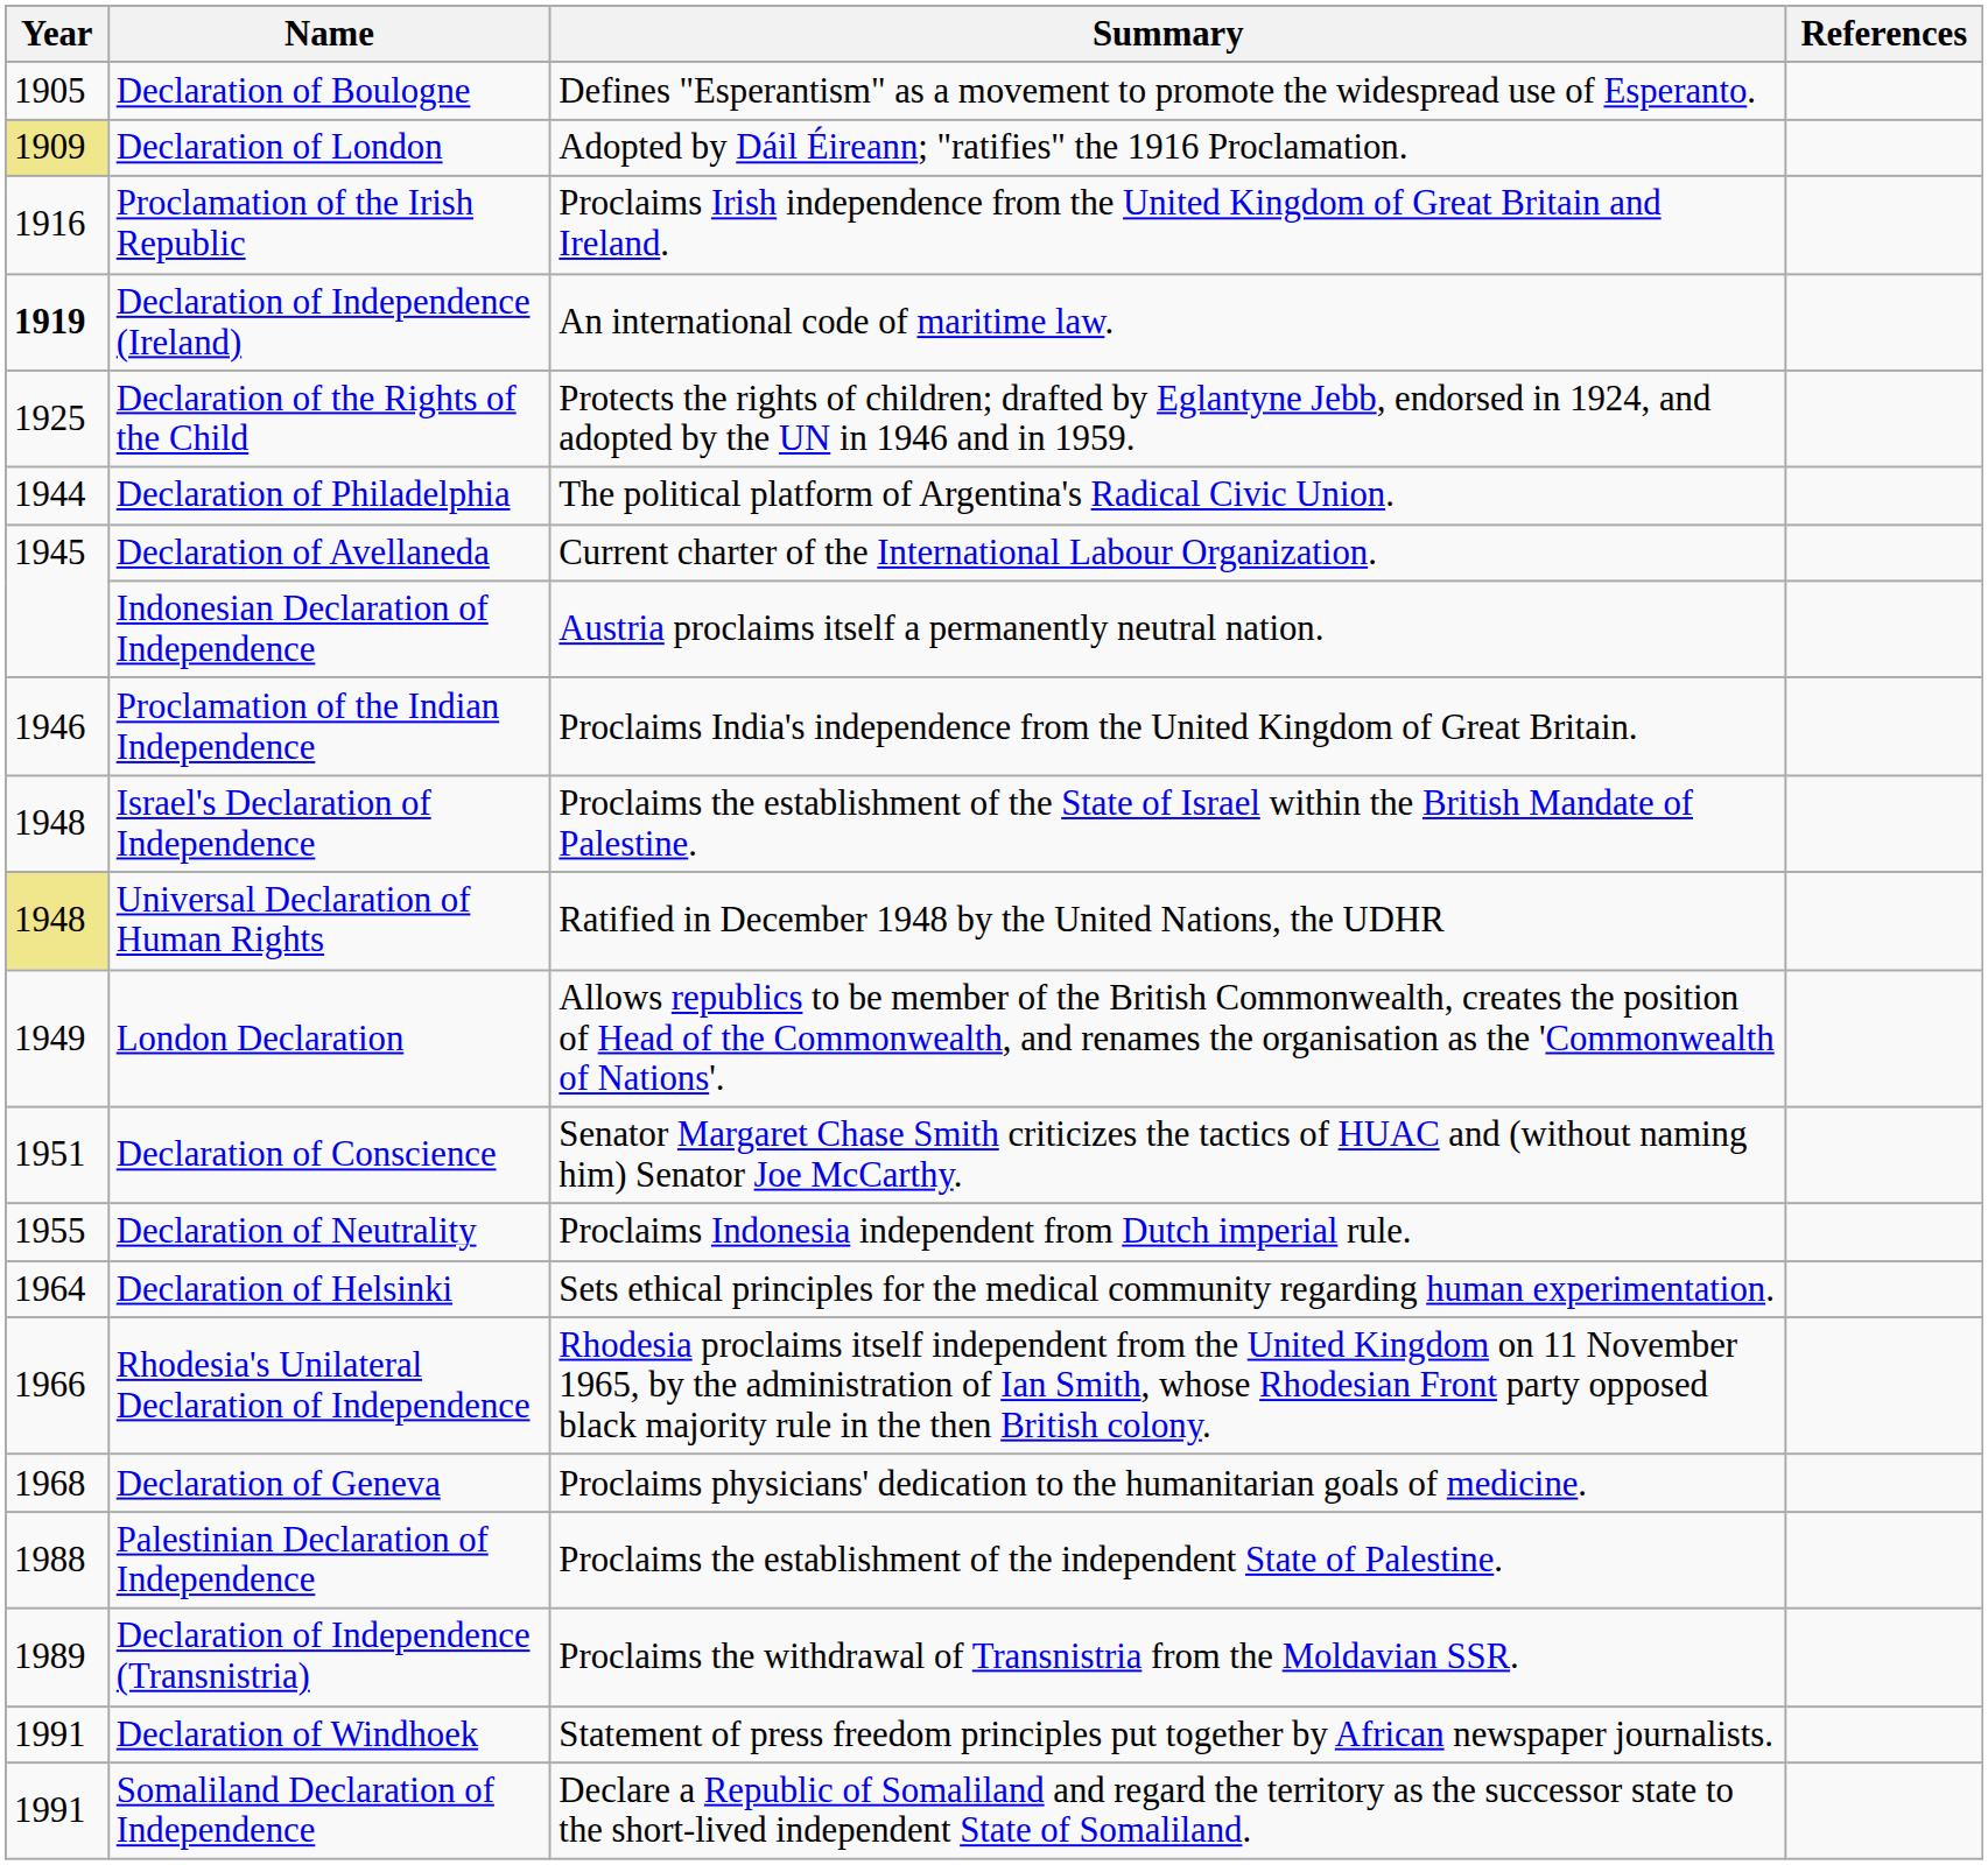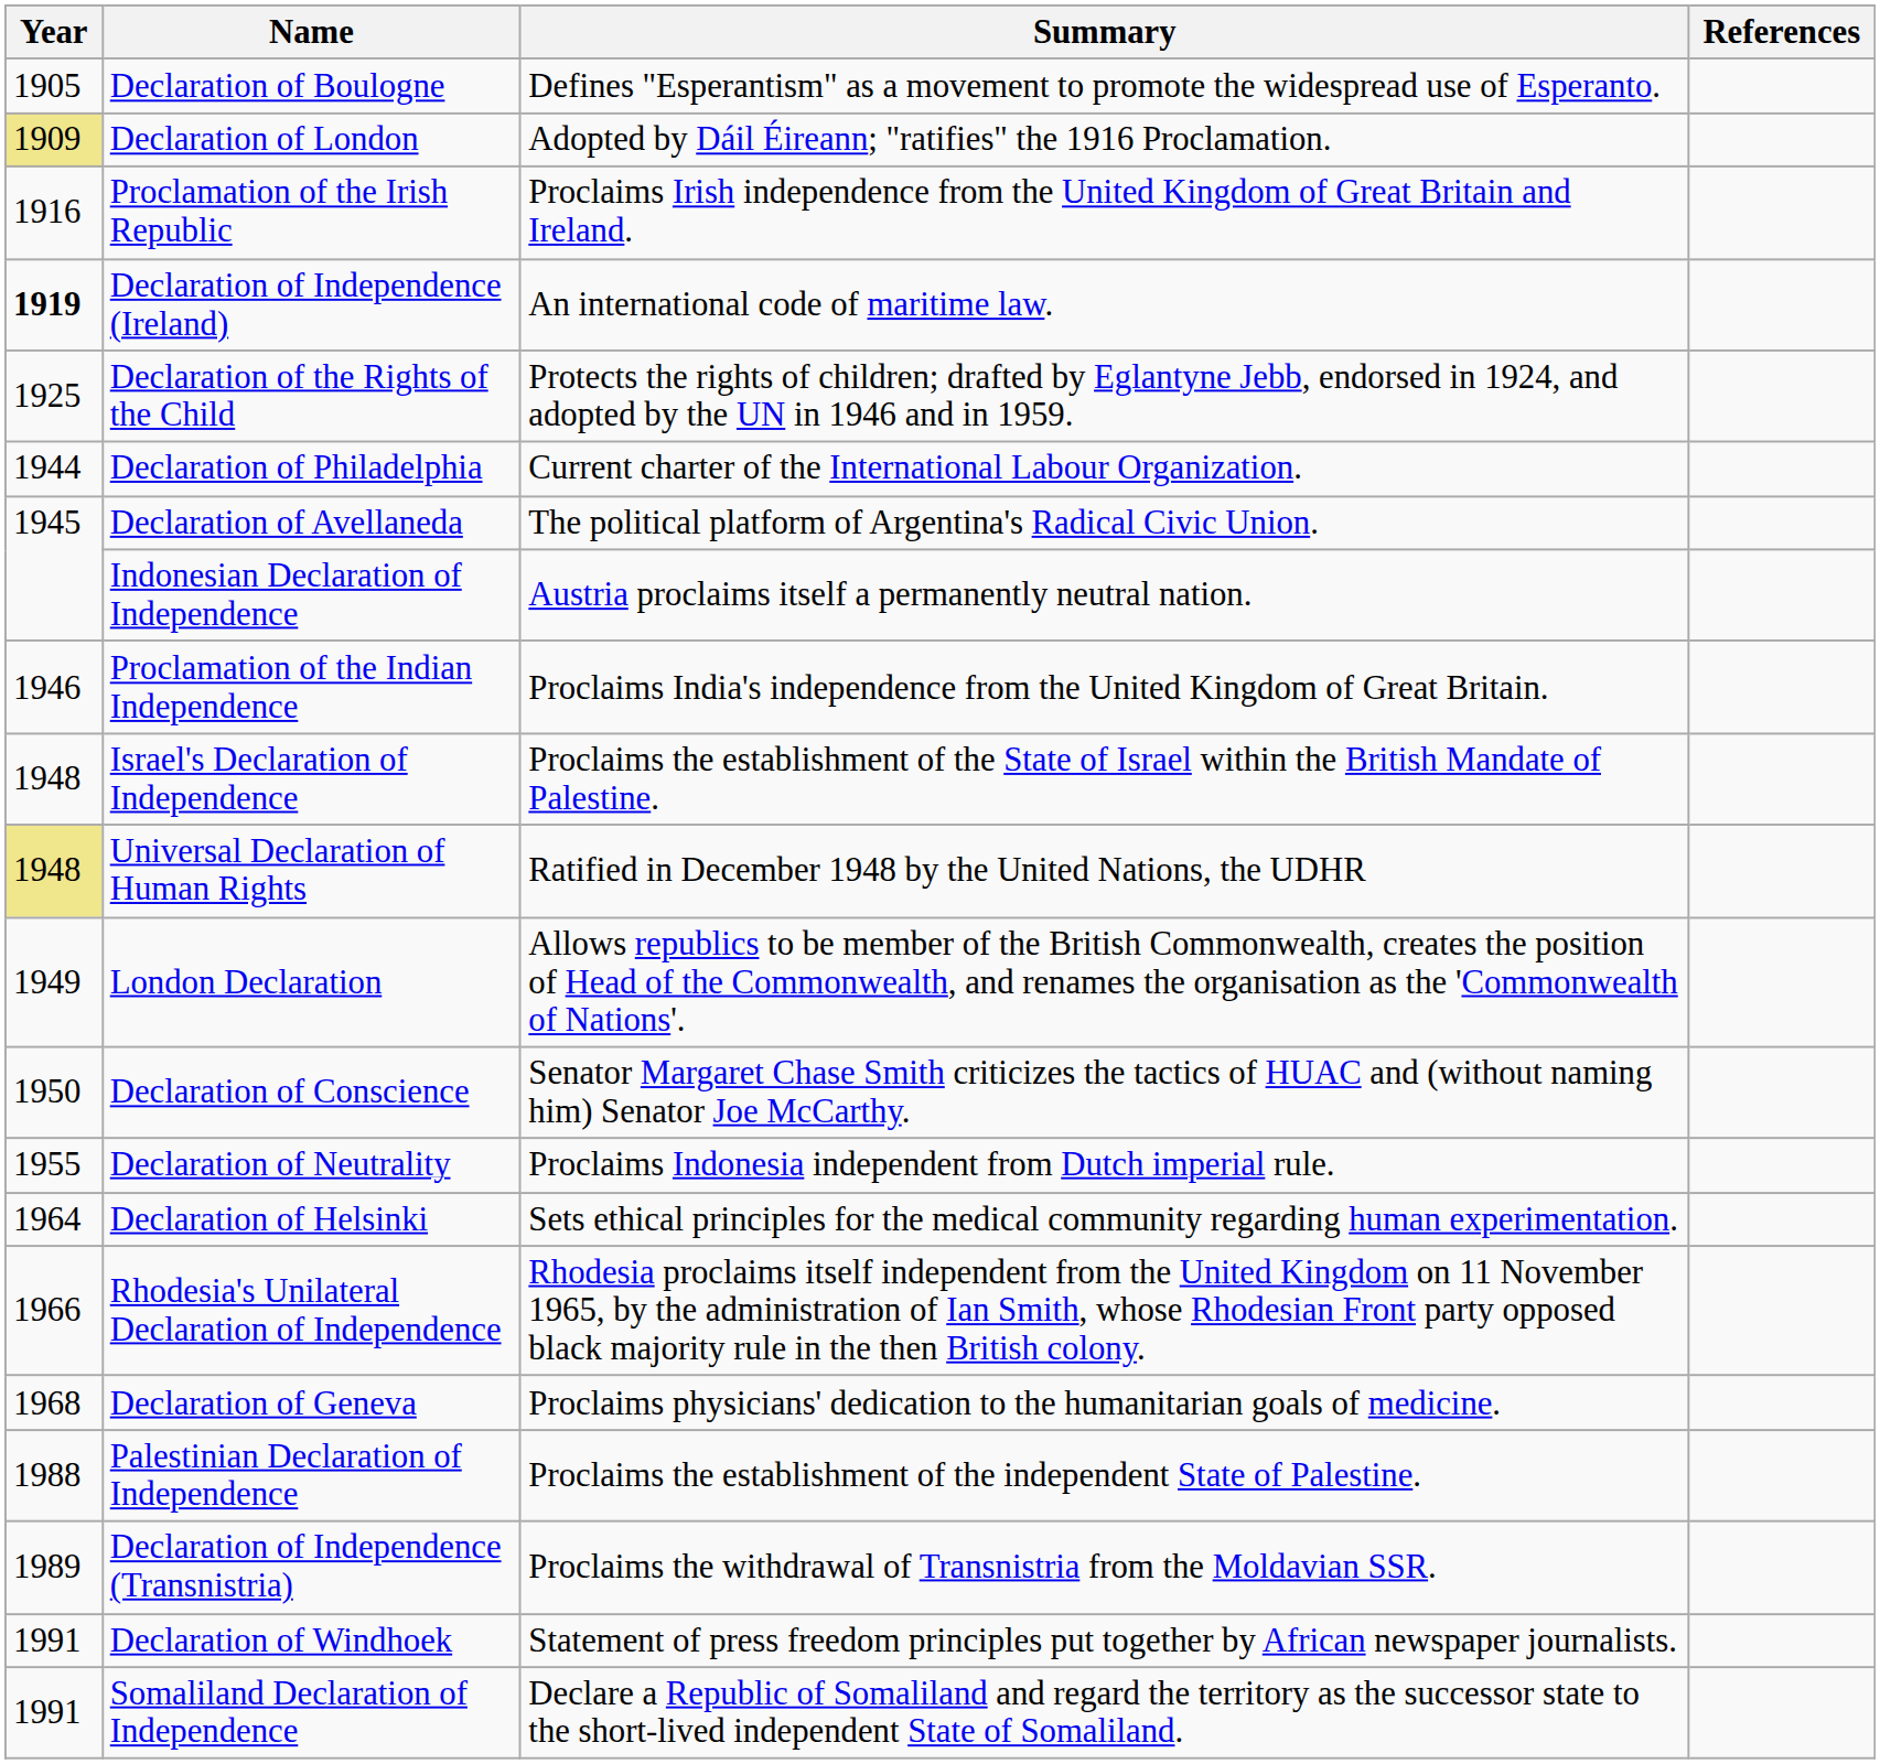 <table class="sortable wikitable" style="width: 100%">
 <tr>
 <th width="4%">Year</th>
 <th width="19%">Name</th>
 <th width="53%" class="unsortable">Summary</th>
 <th width="4%" class="unsortable">References</th>
 </tr>
 <tr>
 <td>1905</td>
 <td><a href='#'>Declaration of Boulogne</a></td>
 <td>Defines "Esperantism" as a movement to promote the widespread use of <a href='#'>Esperanto</a>.</td>
 <td></td>
 </tr>
 <tr>
 <td style="background: khaki;">1909</td>
 <td><a href='#'>Declaration of London</a></td>
 <td>Adopted by <a href='#'>Dáil Éireann</a>; "ratifies" the 1916 Proclamation.</td>
 <td></td>
 </tr>
 <tr>
 <td>1916</td>
 <td><a href='#'>Proclamation of the Irish Republic</a></td>
 <td>Proclaims <a href='#'>Irish</a> independence from the <a href='#'>United Kingdom of Great Britain and Ireland</a>.</td>
 <td></td>
 </tr>
 <tr>
 <td><strong>1919</strong></td>
 <td><a href='#'>Declaration of Independence (Ireland)</a></td>
 <td>An international code of <a href='#'>maritime law</a>.</td>
 <td></td>
 </tr>
 <tr>
 <td>1925</td>
 <td><a href='#'>Declaration of the Rights of the Child</a></td>
 <td>Protects the rights of children; drafted by <a href='#'>Eglantyne Jebb</a>, endorsed in 1924, and adopted by the <a href='#'>UN</a> in 1946 and in 1959.</td>
 <td></td>
 </tr>
 <tr>
 <td>1944</td>
 <td><a href='#'>Declaration of Philadelphia</a></td>
-<td>The political platform of Argentina's <a href='#'>Radical Civic Union</a>.</td>
+<td>Current charter of the <a href='#'>International Labour Organization</a>.</td>
 <td></td>
 </tr>
 <tr>
 <td rowspan=2 valign=top>1945</td>
 <td><a href='#'>Declaration of Avellaneda</a></td>
-<td>Current charter of the <a href='#'>International Labour Organization</a>.</td>
+<td>The political platform of Argentina's <a href='#'>Radical Civic Union</a>.</td>
 <td></td>
 </tr>
 <tr>
 <td><a href='#'>Indonesian Declaration of Independence</a></td>
 <td><a href='#'>Austria</a> proclaims itself a permanently neutral nation.</td>
 <td></td>
 </tr>
 <tr>
 <td>1946</td>
 <td><a href='#'>Proclamation of the Indian Independence</a></td>
 <td>Proclaims India's independence from the United Kingdom of Great Britain.</td>
 <td></td>
 </tr>
 <tr>
 <td>1948</td>
 <td><a href='#'>Israel's Declaration of Independence</a></td>
 <td>Proclaims the establishment of the <a href='#'>State of Israel</a> within the <a href='#'>British Mandate of Palestine</a>.</td>
 <td></td>
 </tr>
 <tr>
 <td style="background: khaki;">1948</td>
 <td><a href='#'>Universal Declaration of Human Rights</a></td>
 <td>Ratified in December 1948 by the United Nations, the UDHR </td>
 <td></td>
 </tr>
 <tr>
 <td>1949</td>
 <td><a href='#'>London Declaration</a></td>
 <td>Allows <a href='#'>republics</a> to be member of the British Commonwealth, creates the position of <a href='#'>Head of the Commonwealth</a>, and renames the organisation as the '<a href='#'>Commonwealth of Nations</a>'.</td>
 <td></td>
 </tr>
 <tr>
-<td>1951</td>
+<td>1950</td>
 <td><a href='#'>Declaration of Conscience</a></td>
 <td>Senator <a href='#'>Margaret Chase Smith</a> criticizes the tactics of <a href='#'>HUAC</a> and (without naming him) Senator <a href='#'>Joe McCarthy</a>.</td>
 <td></td>
 </tr>
 <tr>
 <td>1955</td>
 <td><a href='#'>Declaration of Neutrality</a></td>
 <td>Proclaims <a href='#'>Indonesia</a> independent from <a href='#'>Dutch imperial</a> rule.</td>
 <td></td>
 </tr>
 <tr>
 <td>1964</td>
 <td><a href='#'>Declaration of Helsinki</a></td>
 <td>Sets ethical principles for the medical community regarding <a href='#'>human experimentation</a>.</td>
 <td></td>
 </tr>
 <tr>
 <td>1966</td>
 <td><a href='#'>Rhodesia's Unilateral Declaration of Independence</a></td>
 <td><a href='#'>Rhodesia</a> proclaims itself independent from the <a href='#'>United Kingdom</a> on 11 November 1965, by the administration of <a href='#'>Ian Smith</a>, whose <a href='#'>Rhodesian Front</a> party opposed black majority rule in the then <a href='#'>British colony</a>.</td>
 <td></td>
 </tr>
 <tr>
 <td>1968</td>
 <td><a href='#'>Declaration of Geneva</a></td>
 <td>Proclaims physicians' dedication to the humanitarian goals of <a href='#'>medicine</a>.</td>
 <td></td>
 </tr>
 <tr>
 <td>1988</td>
 <td><a href='#'>Palestinian Declaration of Independence</a></td>
 <td>Proclaims the establishment of the independent <a href='#'>State of Palestine</a>.</td>
 <td></td>
 </tr>
 <tr>
 <td>1989</td>
 <td><a href='#'>Declaration of Independence (Transnistria)</a></td>
 <td>Proclaims the withdrawal of <a href='#'>Transnistria</a> from the <a href='#'>Moldavian SSR</a>.</td>
 <td></td>
 </tr>
 <tr>
 <td>1991</td>
 <td><a href='#'>Declaration of Windhoek</a></td>
 <td>Statement of press freedom principles put together by <a href='#'>African</a> newspaper journalists.</td>
 <td></td>
 </tr>
 <tr>
 <td>1991</td>
 <td><a href='#'>Somaliland Declaration of Independence</a></td>
 <td>Declare a <a href='#'>Republic of Somaliland</a> and regard the territory as the successor state to the short-lived independent <a href='#'>State of Somaliland</a>.</td>
 <td></td>
 </tr>
 </table>
